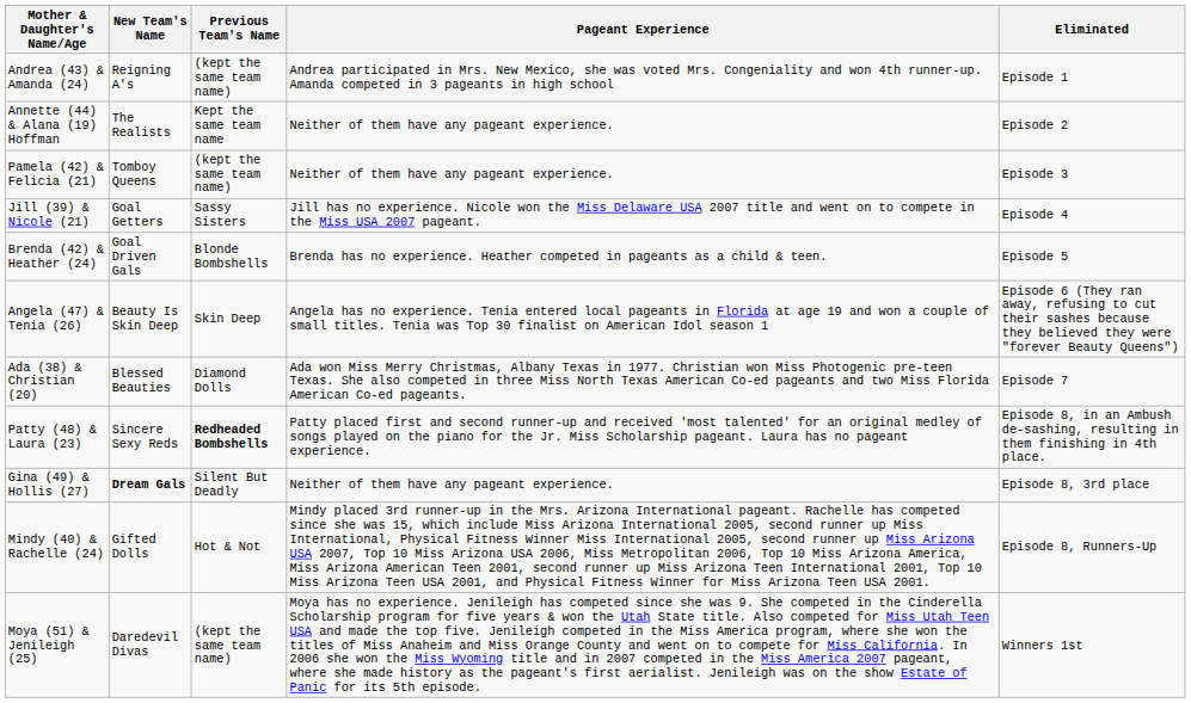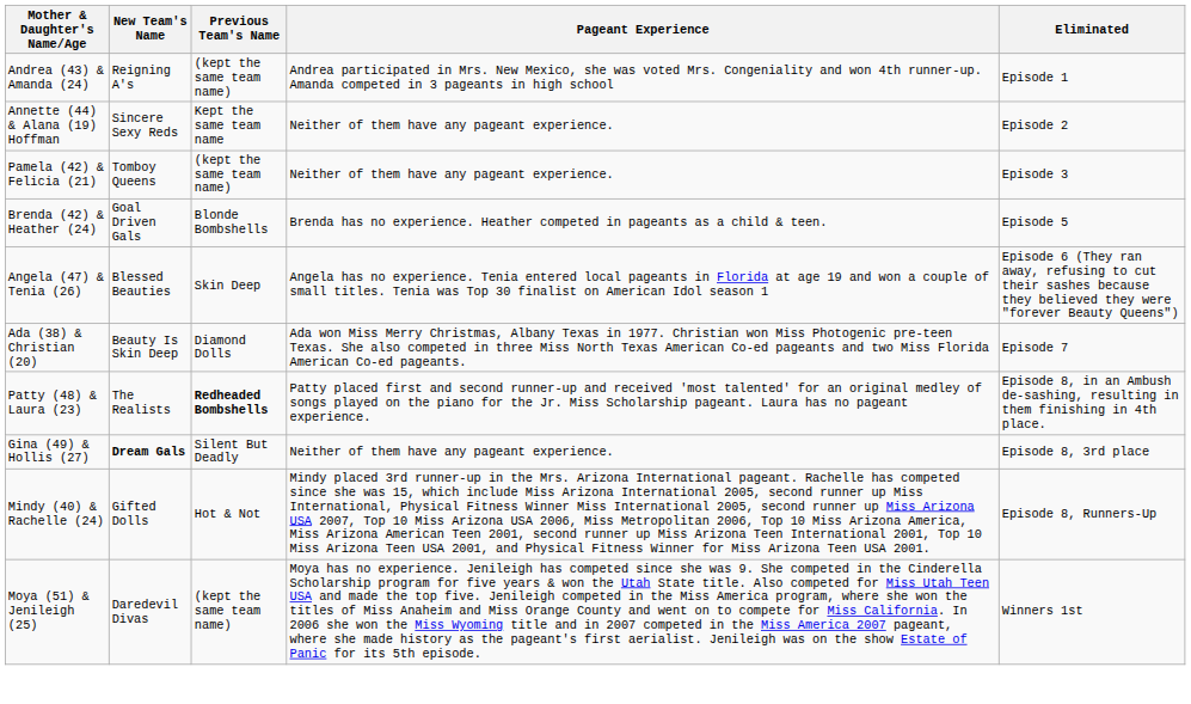 <table class="wikitable">
 <tr>
 <th>Mother & Daughter's Name/Age</th>
 <th>New Team's Name</th>
 <th>Previous Team's Name</th>
 <th>Pageant Experience</th>
 <th>Eliminated</th>
 </tr>
 <tr>
 <td>Andrea (43) & Amanda (24)</td>
 <td>Reigning A's</td>
 <td>(kept the same team name)</td>
 <td>Andrea participated in Mrs. New Mexico, she was voted Mrs. Congeniality and won 4th runner-up. Amanda competed in 3 pageants in high school</td>
 <td>Episode 1</td>
 </tr>
 <tr>
 <td>Annette (44) & Alana (19) Hoffman</td>
-<td>The Realists</td>
+<td>Sincere Sexy Reds</td>
 <td>Kept the same team name</td>
 <td>Neither of them have any pageant experience.</td>
 <td>Episode 2</td>
 </tr>
 <tr>
 <td>Pamela (42) & Felicia (21)</td>
 <td>Tomboy Queens</td>
 <td>(kept the same team name)</td>
 <td>Neither of them have any pageant experience.</td>
 <td>Episode 3</td>
 </tr>
 <tr>
-<td>Jill (39) & <a href='#'>Nicole</a> (21)</td>
-<td>Goal Getters</td>
-<td>Sassy Sisters</td>
-<td>Jill has no experience. Nicole won the <a href='#'>Miss Delaware USA</a> 2007 title and went on to compete in the <a href='#'>Miss USA 2007</a> pageant.</td>
-<td>Episode 4</td>
-</tr>
-<tr>
 <td>Brenda (42) & Heather (24)</td>
 <td>Goal Driven Gals</td>
 <td>Blonde Bombshells</td>
 <td>Brenda has no experience. Heather competed in pageants as a child & teen.</td>
 <td>Episode 5</td>
 </tr>
 <tr>
 <td>Angela (47) & Tenia (26)</td>
-<td>Beauty Is Skin Deep</td>
+<td>Blessed Beauties</td>
 <td>Skin Deep</td>
 <td>Angela has no experience. Tenia entered local pageants in <a href='#'>Florida</a> at age 19 and won a couple of small titles.  Tenia was Top 30 finalist on American Idol season 1</td>
 <td>Episode 6 (They ran away, refusing to cut their sashes because they believed they were "forever Beauty Queens")</td>
 </tr>
 <tr>
 <td>Ada (38) & Christian (20)</td>
-<td>Blessed Beauties</td>
+<td>Beauty Is Skin Deep</td>
 <td>Diamond Dolls</td>
 <td>Ada won Miss Merry Christmas, Albany Texas in 1977. Christian won Miss Photogenic pre-teen Texas. She also competed in three Miss North Texas American Co-ed pageants and two Miss Florida American Co-ed pageants.</td>
 <td>Episode 7</td>
 </tr>
 <tr>
 <td>Patty (48) & Laura (23)</td>
-<td>Sincere Sexy Reds</td>
+<td>The Realists</td>
 <td><strong>Redheaded Bombshells</strong></td>
 <td>Patty placed first and second runner-up and received 'most talented' for an original medley of songs played on the piano for the Jr. Miss Scholarship pageant. Laura has no pageant experience.</td>
 <td>Episode 8, in an Ambush de-sashing, resulting in them finishing in 4th place.</td>
 </tr>
 <tr>
 <td>Gina (49) & Hollis (27)</td>
 <td><strong>Dream Gals</strong></td>
 <td>Silent But Deadly</td>
 <td>Neither of them have any pageant experience.</td>
 <td>Episode 8, 3rd place</td>
 </tr>
 <tr>
 <td>Mindy (40) & Rachelle (24)</td>
 <td>Gifted Dolls</td>
 <td>Hot & Not</td>
 <td>Mindy placed 3rd runner-up in the Mrs. Arizona International pageant. Rachelle has competed since she was 15, which include Miss Arizona International 2005, second runner up Miss International, Physical Fitness Winner Miss International 2005, second runner up <a href='#'>Miss Arizona USA</a> 2007, Top 10 Miss Arizona USA 2006, Miss Metropolitan 2006, Top 10 Miss Arizona America, Miss Arizona American Teen 2001, second runner up Miss Arizona Teen International 2001, Top 10 Miss Arizona Teen USA 2001, and Physical Fitness Winner for Miss Arizona Teen USA 2001.</td>
 <td>Episode 8, Runners-Up</td>
 </tr>
 <tr>
 <td>Moya (51) & Jenileigh (25)</td>
 <td>Daredevil Divas</td>
 <td>(kept the same team name)</td>
 <td>Moya has no experience. Jenileigh has competed since she was 9. She competed in the Cinderella Scholarship program for five years & won the <a href='#'>Utah</a> State title. Also competed for <a href='#'>Miss Utah Teen USA</a> and made the top five. Jenileigh competed in the Miss America program, where she won the titles of Miss Anaheim and Miss Orange County and went on to compete for <a href='#'>Miss California</a>. In 2006 she won the <a href='#'>Miss Wyoming</a> title and in 2007 competed in the <a href='#'>Miss America 2007</a> pageant, where she made history as the pageant's first aerialist. Jenileigh was on the show <a href='#'>Estate of Panic</a> for its 5th episode.</td>
 <td>Winners 1st</td>
 </tr>
 </table>
